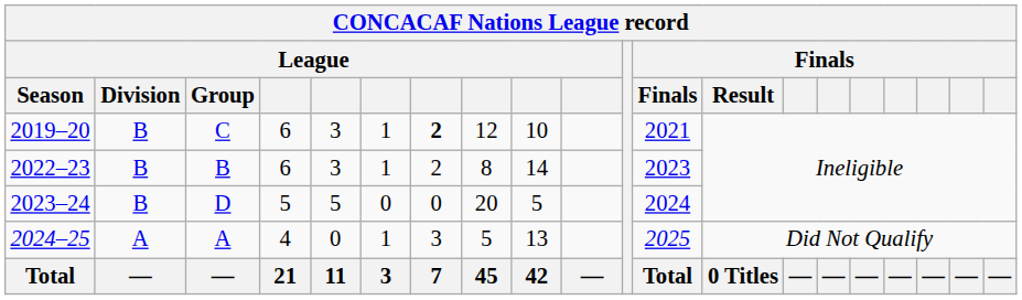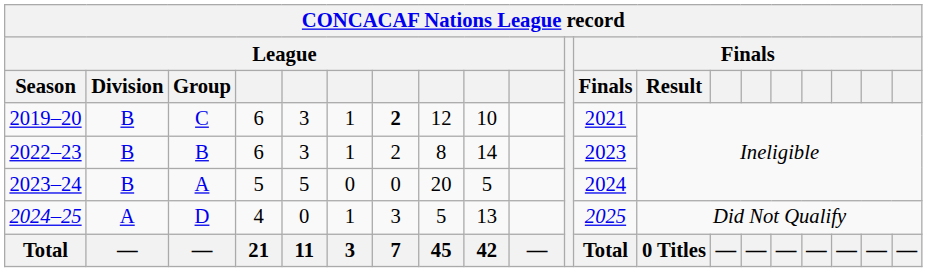 <table class="wikitable" style="text-align: center;">
 <tr>
 <th colspan="20"><a href='#'>CONCACAF Nations League</a> record</th>
 </tr>
 <tr>
 <th colspan="10">League</th>
 <th rowspan="7"></th>
 <th colspan="9">Finals</th>
 </tr>
 <tr>
 <th>Season</th>
 <th>Division</th>
 <th>Group</th>
 <th width="28"></th>
 <th width="28"></th>
 <th width="28"></th>
 <th width="28"></th>
 <th width="28"></th>
 <th width="28"></th>
 <th width="35"></th>
 <th><strong>Finals</strong></th>
 <th><strong>Result</strong></th>
 <th></th>
 <th></th>
 <th></th>
 <th></th>
 <th></th>
 <th></th>
 <th></th>
 </tr>
 <tr>
 <td><a href='#'>2019–20</a></td>
 <td><a href='#'>B</a></td>
 <td><a href='#'>C</a></td>
 <td>6</td>
 <td>3</td>
 <td>1</td>
 <td><strong>2</strong></td>
 <td>12</td>
 <td>10</td>
 <td></td>
 <td> <a href='#'>2021</a></td>
 <td colspan="8" rowspan="3"><em>Ineligible</em></td>
 </tr>
 <tr>
 <td><a href='#'>2022–23</a></td>
 <td><a href='#'>B</a></td>
 <td><a href='#'>B</a></td>
 <td>6</td>
 <td>3</td>
 <td>1</td>
 <td>2</td>
 <td>8</td>
 <td>14</td>
 <td></td>
 <td> <a href='#'>2023</a></td>
 </tr>
 <tr>
 <td><a href='#'>2023–24</a></td>
 <td><a href='#'>B</a></td>
-<td><a href='#'>D</a></td>
+<td><a href='#'>A</a></td>
 <td>5</td>
 <td>5</td>
 <td>0</td>
 <td>0</td>
 <td>20</td>
 <td>5</td>
 <td></td>
 <td> <a href='#'>2024</a></td>
 </tr>
 <tr>
 <td><a href='#'><em>2024–25</em></a></td>
 <td><a href='#'>A</a></td>
-<td><a href='#'>A</a></td>
+<td><a href='#'>D</a></td>
 <td>4</td>
 <td>0</td>
 <td>1</td>
 <td>3</td>
 <td>5</td>
 <td>13</td>
 <td></td>
 <td> <a href='#'><em>2025</em></a></td>
 <td colspan="8"><em>Did Not Qualify</em></td>
 </tr>
 <tr>
 <th>Total</th>
 <th><strong>—</strong></th>
 <th><strong>—</strong></th>
 <th>21</th>
 <th>11</th>
 <th>3</th>
 <th>7</th>
 <th>45</th>
 <th>42</th>
 <th><strong>—</strong></th>
 <th><strong>Total</strong></th>
 <th><strong>0 Titles</strong></th>
 <th><strong>—</strong></th>
 <th><strong>—</strong></th>
 <th><strong>—</strong></th>
 <th><strong>—</strong></th>
 <th><strong>—</strong></th>
 <th><strong>—</strong></th>
 <th><strong>—</strong></th>
 </tr>
 </table>
